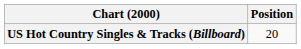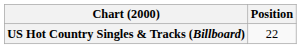 <table class="wikitable plainrowheaders" style="text-align:center">
 <tr>
 <th>Chart (2000)</th>
 <th>Position</th>
 </tr>
 <tr>
 <th scope="row">US Hot Country Singles & Tracks (<em>Billboard</em>)</th>
-<td>20</td>
+<td>22</td>
 </tr>
 </table>
